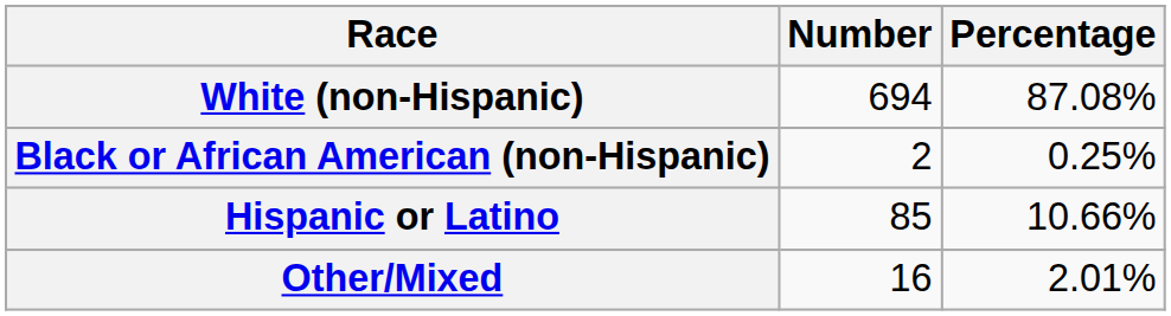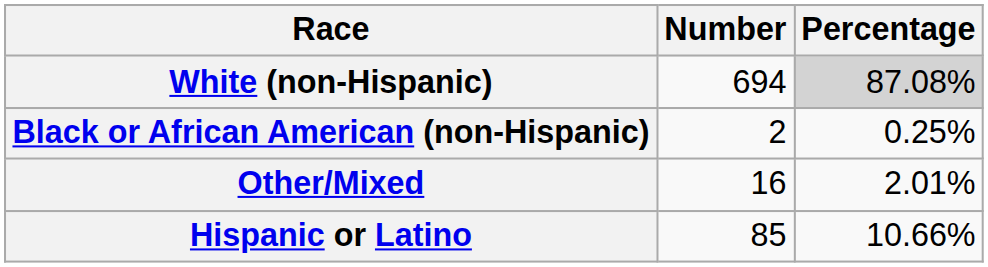 <table class="wikitable" style="text-align:right">
 <tr>
 <th scope="col">Race</th>
 <th scope="col">Number</th>
 <th scope="col">Percentage</th>
 </tr>
 <tr>
 <th scope="row"><a href='#'>White</a> (non-Hispanic)</th>
 <td>694</td>
-<td>87.08%</td>
+<td style="background: lightgrey;">87.08%</td>
 </tr>
 <tr>
 <th scope="row"><a href='#'>Black or African American</a> (non-Hispanic)</th>
 <td>2</td>
 <td>0.25%</td>
 </tr>
 <tr>
+<th scope="row"><a href='#'>Other/Mixed</a></th>
+<td>16</td>
+<td>2.01%</td>
+</tr>
+<tr>
 <th scope="row"><a href='#'>Hispanic</a> or <a href='#'>Latino</a></th>
 <td>85</td>
 <td>10.66%</td>
 </tr>
-<tr>
-<th scope="row"><a href='#'>Other/Mixed</a></th>
-<td>16</td>
-<td>2.01%</td>
-</tr>
 </table>
